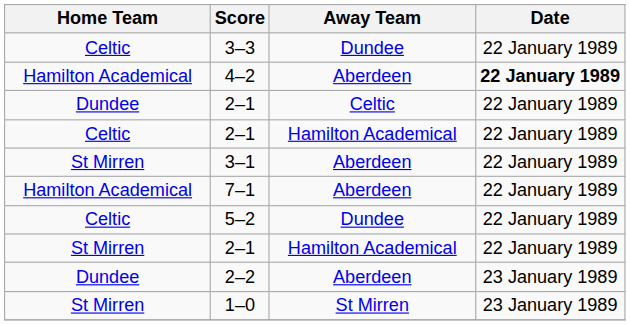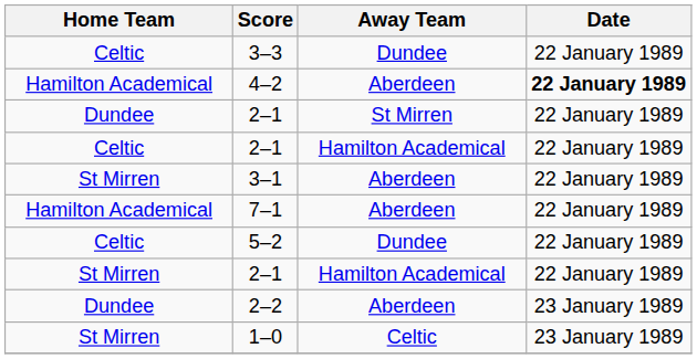 <table class="wikitable" style="text-align:center;">
 <tr>
 <th width=175>Home Team</th>
 <th width=20>Score</th>
 <th width=175>Away Team</th>
 <th width= 125>Date</th>
 </tr>
 <tr>
 <td><a href='#'>Celtic</a></td>
 <td>3–3 </td>
 <td><a href='#'>Dundee</a></td>
 <td>22 January 1989</td>
 </tr>
 <tr>
 <td><a href='#'>Hamilton Academical</a></td>
 <td>4–2</td>
 <td><a href='#'>Aberdeen</a></td>
 <td><strong>22 January 1989</strong></td>
 </tr>
 <tr>
 <td><a href='#'>Dundee</a></td>
 <td>2–1</td>
-<td><a href='#'>Celtic</a></td>
+<td><a href='#'>St Mirren</a></td>
 <td>22 January 1989</td>
 </tr>
 <tr>
 <td><a href='#'>Celtic</a></td>
 <td>2–1</td>
 <td><a href='#'>Hamilton Academical</a></td>
 <td>22 January 1989</td>
 </tr>
 <tr>
 <td><a href='#'>St Mirren</a></td>
 <td>3–1</td>
 <td><a href='#'>Aberdeen</a></td>
 <td>22 January 1989</td>
 </tr>
 <tr>
 <td><a href='#'>Hamilton Academical</a></td>
 <td>7–1</td>
 <td><a href='#'>Aberdeen</a></td>
 <td>22 January 1989</td>
 </tr>
 <tr>
 <td><a href='#'>Celtic</a></td>
 <td>5–2</td>
 <td><a href='#'>Dundee</a></td>
 <td>22 January 1989</td>
 </tr>
 <tr>
 <td><a href='#'>St Mirren</a></td>
 <td>2–1</td>
 <td><a href='#'>Hamilton Academical</a></td>
 <td>22 January 1989</td>
 </tr>
 <tr>
 <td><a href='#'>Dundee</a></td>
 <td>2–2 </td>
 <td><a href='#'>Aberdeen</a></td>
 <td>23 January 1989</td>
 </tr>
 <tr>
 <td><a href='#'>St Mirren</a></td>
 <td>1–0</td>
-<td><a href='#'>St Mirren</a></td>
+<td><a href='#'>Celtic</a></td>
 <td>23 January 1989</td>
 </tr>
 <tr>
 </tr>
 </table>
